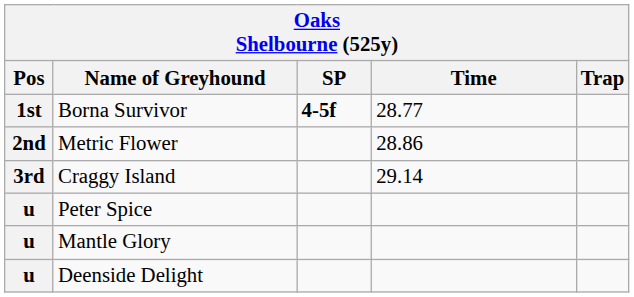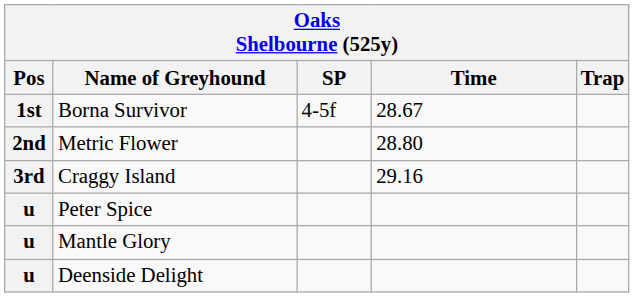 <table class="wikitable">
 <tr>
 <th colspan="6"><a href='#'>Oaks</a><br> <a href='#'>Shelbourne</a> (525y)</th>
 </tr>
 <tr>
 <th width=30>Pos</th>
 <th width=180>Name of Greyhound</th>
 <th width=50>SP</th>
 <th width=150>Time</th>
 <th width=30>Trap</th>
 </tr>
 <tr>
 <th>1st</th>
 <td>Borna Survivor </td>
-<td><strong>4-5f</strong></td>
-<td>28.77</td>
+<td>4-5f</td>
+<td>28.67</td>
 <td></td>
 </tr>
 <tr>
 <th>2nd</th>
 <td>Metric Flower</td>
 <td></td>
-<td>28.86</td>
+<td>28.80</td>
 <td></td>
 </tr>
 <tr>
 <th>3rd</th>
 <td>Craggy Island</td>
 <td></td>
-<td>29.14</td>
+<td>29.16</td>
 <td></td>
 </tr>
 <tr>
 <th>u</th>
 <td>Peter Spice</td>
 <td></td>
 <td></td>
 <td></td>
 </tr>
 <tr>
 <th>u</th>
 <td>Mantle Glory</td>
 <td></td>
 <td></td>
 <td></td>
 </tr>
 <tr>
 <th>u</th>
 <td>Deenside Delight</td>
 <td></td>
 <td></td>
 <td></td>
 </tr>
 </table>
